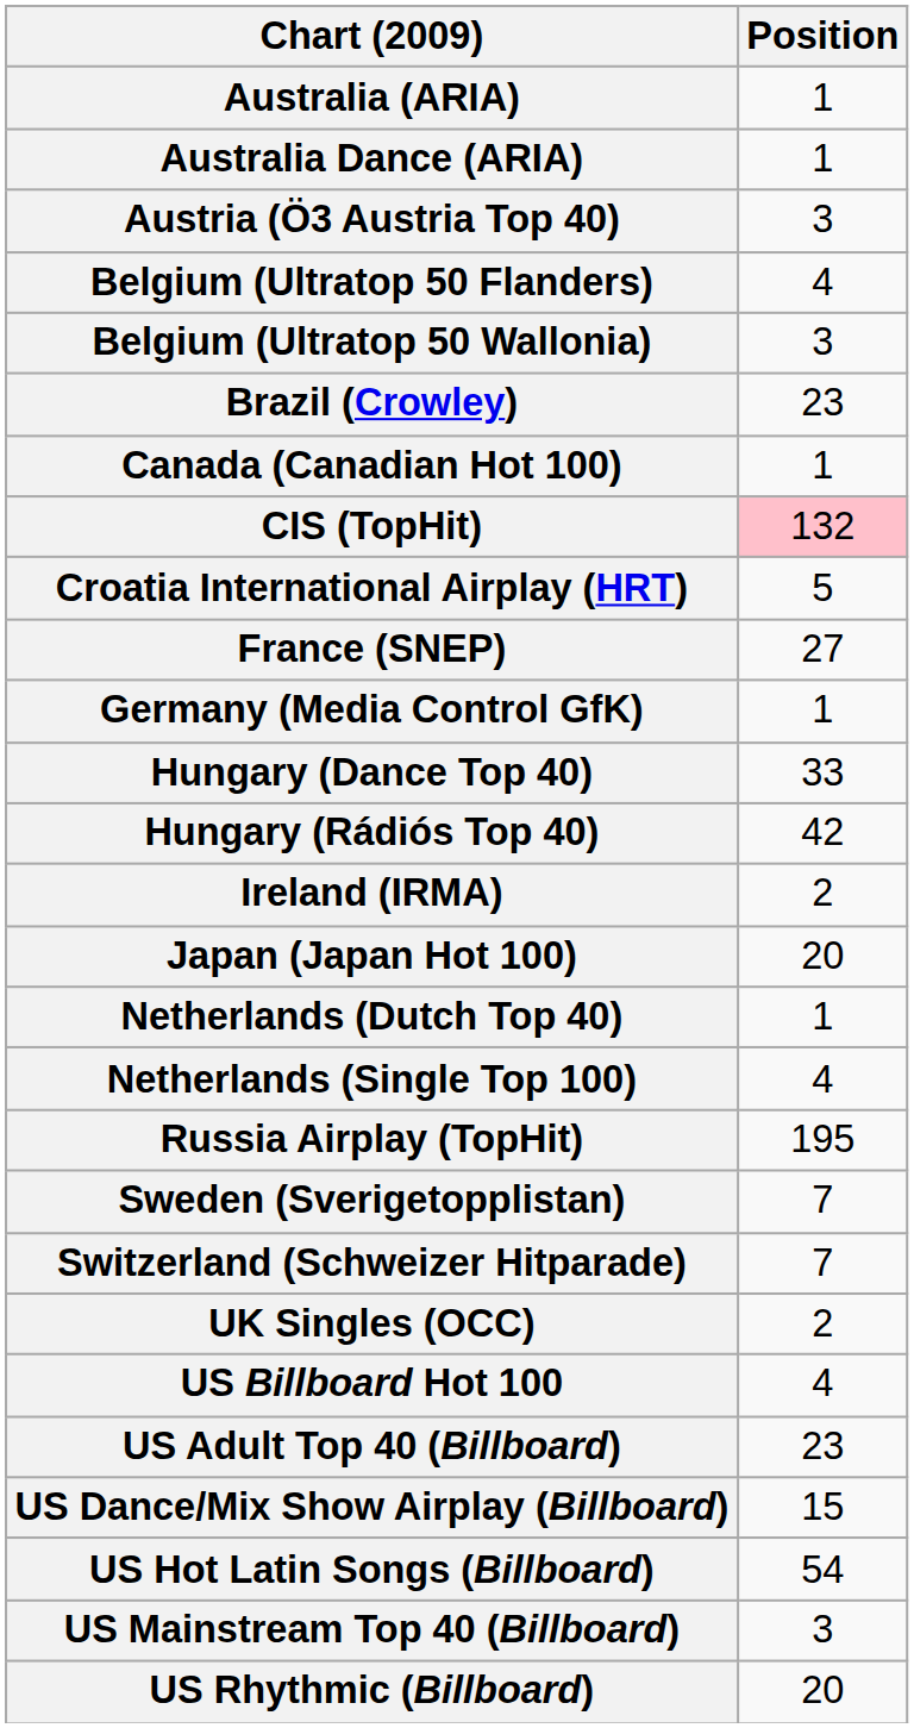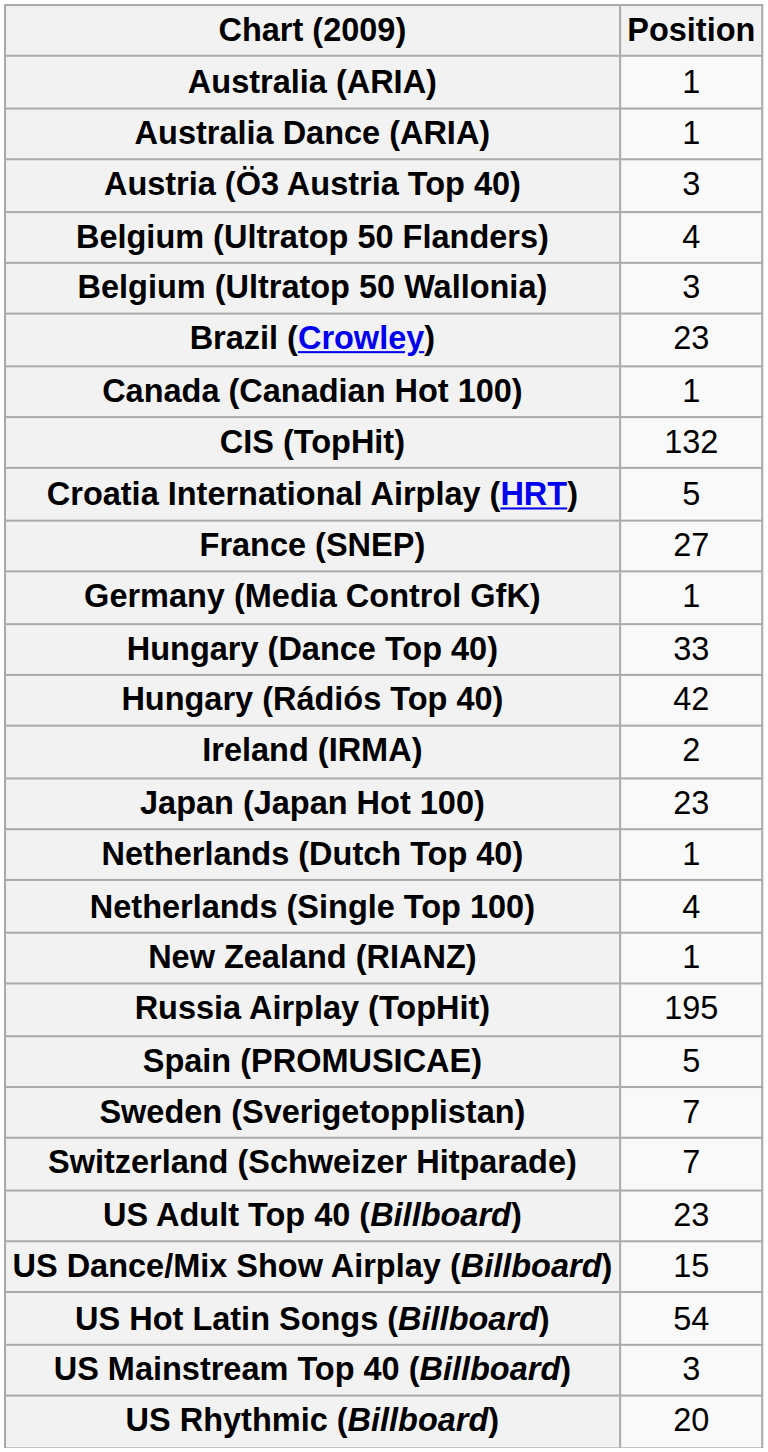 <table class="wikitable plainrowheaders sortable" style="text-align:center">
 <tr>
 <th scope="col">Chart (2009)</th>
 <th scope="col">Position</th>
 </tr>
 <tr>
 <th scope="row">Australia (ARIA)</th>
 <td>1</td>
 </tr>
 <tr>
 <th scope="row">Australia Dance (ARIA)</th>
 <td>1</td>
 </tr>
 <tr>
 <th scope="row">Austria (Ö3 Austria Top 40)</th>
 <td>3</td>
 </tr>
 <tr>
 <th scope="row">Belgium (Ultratop 50 Flanders)</th>
 <td>4</td>
 </tr>
 <tr>
 <th scope="row">Belgium (Ultratop 50 Wallonia)</th>
 <td>3</td>
 </tr>
 <tr>
 <th scope="row">Brazil (<a href='#'>Crowley</a>)</th>
 <td>23</td>
 </tr>
 <tr>
 <th scope="row">Canada (Canadian Hot 100)</th>
 <td>1</td>
 </tr>
 <tr>
 <th scope="row">CIS (TopHit)</th>
-<td style="background: pink;">132</td>
+<td>132</td>
 </tr>
 <tr>
 <th scope="row">Croatia International Airplay (<a href='#'>HRT</a>)</th>
 <td>5</td>
 </tr>
 <tr>
 <th scope="row">France (SNEP)</th>
 <td>27</td>
 </tr>
 <tr>
 <th scope="row">Germany (Media Control GfK)</th>
 <td>1</td>
 </tr>
 <tr>
 <th scope="row">Hungary (Dance Top 40)</th>
 <td>33</td>
 </tr>
 <tr>
 <th scope="row">Hungary (Rádiós Top 40)</th>
 <td>42</td>
 </tr>
 <tr>
 <th scope="row">Ireland (IRMA)</th>
 <td>2</td>
 </tr>
 <tr>
 <th scope="row">Japan (Japan Hot 100)</th>
-<td>20</td>
+<td>23</td>
 </tr>
 <tr>
 <th scope="row">Netherlands (Dutch Top 40)</th>
 <td>1</td>
 </tr>
 <tr>
 <th scope="row">Netherlands (Single Top 100)</th>
 <td>4</td>
 </tr>
 <tr>
+<th scope="row">New Zealand (RIANZ)</th>
+<td>1</td>
+</tr>
+<tr>
 <th scope="row">Russia Airplay (TopHit)</th>
 <td>195</td>
+</tr>
+<tr>
+<th scope="row">Spain (PROMUSICAE)</th>
+<td>5</td>
 </tr>
 <tr>
 <th scope="row">Sweden (Sverigetopplistan)</th>
 <td>7</td>
 </tr>
 <tr>
 <th scope="row">Switzerland (Schweizer Hitparade)</th>
 <td>7</td>
-</tr>
-<tr>
-<th scope="row">UK Singles (OCC)</th>
-<td>2</td>
-</tr>
-<tr>
-<th scope="row">US <em>Billboard</em> Hot 100</th>
-<td>4</td>
 </tr>
 <tr>
 <th scope="row">US Adult Top 40 (<em>Billboard</em>)</th>
 <td>23</td>
 </tr>
 <tr>
 <th scope="row">US Dance/Mix Show Airplay (<em>Billboard</em>)</th>
 <td>15</td>
 </tr>
 <tr>
 <th scope="row">US Hot Latin Songs (<em>Billboard</em>)</th>
 <td>54</td>
 </tr>
 <tr>
 <th scope="row">US Mainstream Top 40 (<em>Billboard</em>)</th>
 <td>3</td>
 </tr>
 <tr>
 <th scope="row">US Rhythmic (<em>Billboard</em>)</th>
 <td>20</td>
 </tr>
 </table>
